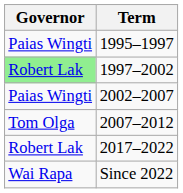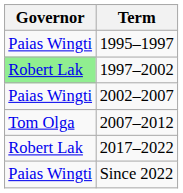 <table class="wikitable">
 <tr>
 <th><strong>Governor</strong></th>
 <th><strong>Term</strong></th>
 </tr>
 <tr>
 <td><a href='#'>Paias Wingti</a></td>
 <td>1995–1997</td>
 </tr>
 <tr>
 <td style="background: lightgreen;"><a href='#'>Robert Lak</a></td>
 <td>1997–2002</td>
 </tr>
 <tr>
 <td><a href='#'>Paias Wingti</a></td>
 <td>2002–2007</td>
 </tr>
 <tr>
 <td><a href='#'>Tom Olga</a></td>
 <td>2007–2012</td>
 </tr>
 <tr>
 <td><a href='#'>Robert Lak</a></td>
 <td>2017–2022</td>
 </tr>
 <tr>
-<td><a href='#'>Wai Rapa</a></td>
+<td><a href='#'>Paias Wingti</a></td>
 <td>Since 2022</td>
 </tr>
 </table>
